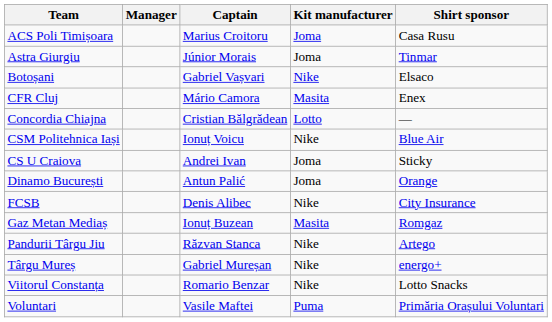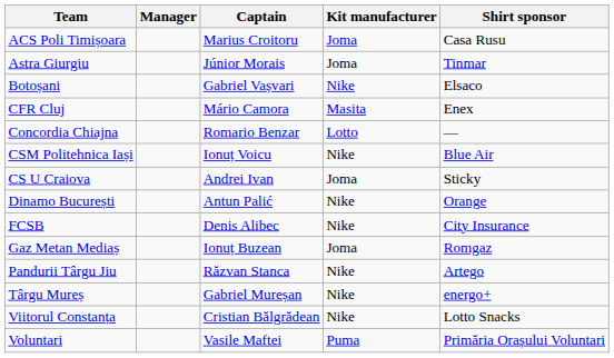 <table class="wikitable sortable" style="text-align: left;">
 <tr>
 <th>Team</th>
 <th>Manager</th>
 <th>Captain</th>
 <th>Kit manufacturer</th>
 <th>Shirt sponsor</th>
 </tr>
 <tr>
 <td><a href='#'>ACS Poli Timișoara</a></td>
 <td> </td>
 <td> <a href='#'>Marius Croitoru</a></td>
 <td><a href='#'>Joma</a></td>
 <td>Casa Rusu</td>
 </tr>
 <tr>
 <td><a href='#'>Astra Giurgiu</a></td>
 <td> </td>
 <td> <a href='#'>Júnior Morais</a></td>
 <td>Joma</td>
 <td><a href='#'>Tinmar</a></td>
 </tr>
 <tr>
 <td><a href='#'>Botoșani</a></td>
 <td> </td>
 <td> <a href='#'>Gabriel Vașvari</a></td>
 <td><a href='#'>Nike</a></td>
 <td>Elsaco</td>
 </tr>
 <tr>
 <td><a href='#'>CFR Cluj</a></td>
 <td> </td>
 <td> <a href='#'>Mário Camora</a></td>
 <td><a href='#'>Masita</a></td>
 <td>Enex</td>
 </tr>
 <tr>
 <td><a href='#'>Concordia Chiajna</a></td>
 <td> </td>
-<td> <a href='#'>Cristian Bălgrădean</a></td>
+<td> <a href='#'>Romario Benzar</a></td>
 <td><a href='#'>Lotto</a></td>
 <td>—</td>
 </tr>
 <tr>
 <td><a href='#'>CSM Politehnica Iași</a></td>
 <td> </td>
 <td> <a href='#'>Ionuț Voicu</a></td>
 <td>Nike</td>
 <td><a href='#'>Blue Air</a></td>
 </tr>
 <tr>
 <td><a href='#'>CS U Craiova</a></td>
 <td> </td>
 <td> <a href='#'>Andrei Ivan</a></td>
 <td>Joma</td>
 <td>Sticky</td>
 </tr>
 <tr>
 <td><a href='#'>Dinamo București</a></td>
 <td> </td>
 <td> <a href='#'>Antun Palić</a></td>
-<td>Joma</td>
+<td>Nike</td>
 <td><a href='#'>Orange</a></td>
 </tr>
 <tr>
 <td><a href='#'>FCSB</a></td>
 <td> </td>
 <td> <a href='#'>Denis Alibec</a></td>
 <td>Nike</td>
 <td><a href='#'>City Insurance</a></td>
 </tr>
 <tr>
 <td><a href='#'>Gaz Metan Mediaș</a></td>
 <td> </td>
 <td> <a href='#'>Ionuț Buzean</a></td>
-<td><a href='#'>Masita</a></td>
+<td>Joma</td>
 <td><a href='#'>Romgaz</a></td>
 </tr>
 <tr>
 <td><a href='#'>Pandurii Târgu Jiu</a></td>
 <td> </td>
 <td> <a href='#'>Răzvan Stanca</a></td>
 <td>Nike</td>
 <td><a href='#'>Artego</a></td>
 </tr>
 <tr>
 <td><a href='#'>Târgu Mureș</a></td>
 <td> </td>
 <td> <a href='#'>Gabriel Mureșan</a></td>
 <td>Nike</td>
 <td><a href='#'>energo+</a></td>
 </tr>
 <tr>
 <td><a href='#'>Viitorul Constanța</a></td>
 <td> </td>
-<td> <a href='#'>Romario Benzar</a></td>
+<td> <a href='#'>Cristian Bălgrădean</a></td>
 <td>Nike</td>
 <td>Lotto Snacks</td>
 </tr>
 <tr>
 <td><a href='#'>Voluntari</a></td>
 <td> </td>
 <td> <a href='#'>Vasile Maftei</a></td>
 <td><a href='#'>Puma</a></td>
 <td><a href='#'>Primăria Orașului Voluntari</a></td>
 </tr>
 </table>
